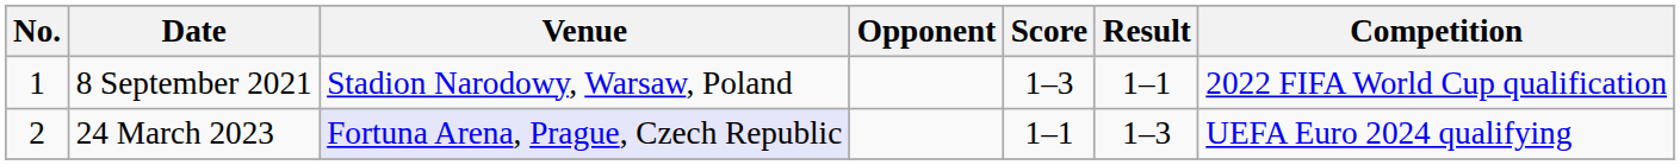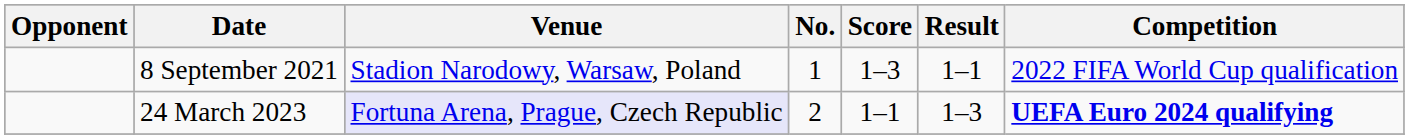 <table class="wikitable sortable">
 <tr>
-<th scope="col">No.</th>
+<th scope="col">Opponent</th>
 <th scope="col">Date</th>
 <th scope="col">Venue</th>
-<th scope="col">Opponent</th>
+<th scope="col">No.</th>
 <th scope="col">Score</th>
 <th scope="col">Result</th>
 <th scope="col">Competition</th>
 </tr>
 <tr>
-<td style="text-align:center">1</td>
+<td></td>
 <td>8 September 2021</td>
 <td><a href='#'>Stadion Narodowy</a>, <a href='#'>Warsaw</a>, Poland</td>
-<td></td>
+<td style="text-align:center">1</td>
 <td style="text-align:center">1–3</td>
 <td style="text-align:center">1–1</td>
 <td><a href='#'>2022 FIFA World Cup qualification</a></td>
 </tr>
 <tr>
-<td style="text-align:center">2</td>
+<td></td>
 <td>24 March 2023</td>
 <td style="background: lavender;"><a href='#'>Fortuna Arena</a>, <a href='#'>Prague</a>, Czech Republic</td>
-<td></td>
+<td style="text-align:center">2</td>
 <td style="text-align:center">1–1</td>
 <td style="text-align:center">1–3</td>
-<td><a href='#'>UEFA Euro 2024 qualifying</a></td>
+<td><strong><a href='#'>UEFA Euro 2024 qualifying</a></strong></td>
 </tr>
 </table>
